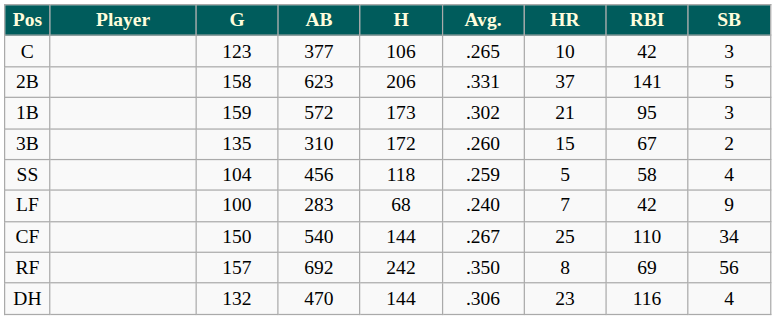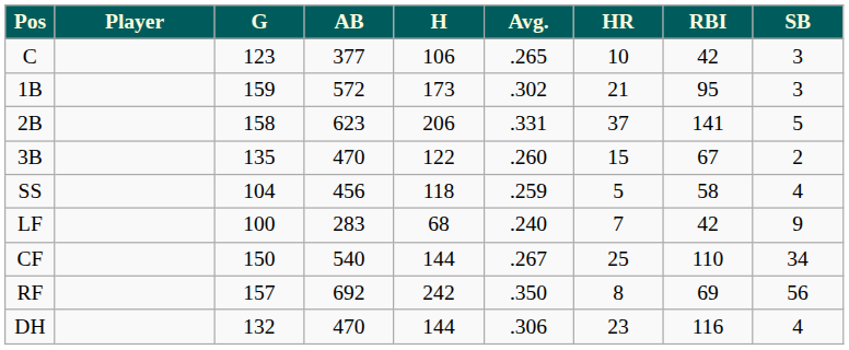 <table class="wikitable sortable">
 <tr>
 <th style="background:#005c5c; color:#fffddd; width:5%;">Pos</th>
 <th style="background:#005c5c; color:#fffddd; width:16%;">Player</th>
 <th style="background:#005c5c; color:#fffddd; width:9%;">G</th>
 <th style="background:#005c5c; color:#fffddd; width:9%;">AB</th>
 <th style="background:#005c5c; color:#fffddd; width:9%;">H</th>
 <th style="background:#005c5c; color:#fffddd; width:9%;">Avg.</th>
 <th style="background:#005c5c; color:#fffddd; width:9%;">HR</th>
 <th style="background:#005c5c; color:#fffddd; width:9%;">RBI</th>
 <th style="background:#005c5c; color:#fffddd; width:9%;">SB</th>
 </tr>
 <tr style="text-align:center;">
 <td>C</td>
 <td></td>
 <td>123</td>
 <td>377</td>
 <td>106</td>
 <td>.265</td>
 <td>10</td>
 <td>42</td>
 <td>3</td>
 </tr>
 <tr style="text-align:center;">
+<td>1B</td>
+<td></td>
+<td>159</td>
+<td>572</td>
+<td>173</td>
+<td>.302</td>
+<td>21</td>
+<td>95</td>
+<td>3</td>
+</tr>
+<tr style="text-align:center;">
 <td>2B</td>
 <td></td>
 <td>158</td>
 <td>623</td>
 <td>206</td>
 <td>.331</td>
 <td>37</td>
 <td>141</td>
 <td>5</td>
 </tr>
 <tr style="text-align:center;">
-<td>1B</td>
-<td></td>
-<td>159</td>
-<td>572</td>
-<td>173</td>
-<td>.302</td>
-<td>21</td>
-<td>95</td>
-<td>3</td>
-</tr>
-<tr style="text-align:center;">
 <td>3B</td>
 <td></td>
 <td>135</td>
-<td>310</td>
-<td>172</td>
+<td>470</td>
+<td>122</td>
 <td>.260</td>
 <td>15</td>
 <td>67</td>
 <td>2</td>
 </tr>
 <tr style="text-align:center;">
 <td>SS</td>
 <td></td>
 <td>104</td>
 <td>456</td>
 <td>118</td>
 <td>.259</td>
 <td>5</td>
 <td>58</td>
 <td>4</td>
 </tr>
 <tr style="text-align:center;">
 <td>LF</td>
 <td></td>
 <td>100</td>
 <td>283</td>
 <td>68</td>
 <td>.240</td>
 <td>7</td>
 <td>42</td>
 <td>9</td>
 </tr>
 <tr style="text-align:center;">
 <td>CF</td>
 <td></td>
 <td>150</td>
 <td>540</td>
 <td>144</td>
 <td>.267</td>
 <td>25</td>
 <td>110</td>
 <td>34</td>
 </tr>
 <tr style="text-align:center;">
 <td>RF</td>
 <td></td>
 <td>157</td>
 <td>692</td>
 <td>242</td>
 <td>.350</td>
 <td>8</td>
 <td>69</td>
 <td>56</td>
 </tr>
 <tr style="text-align:center;">
 <td>DH</td>
 <td></td>
 <td>132</td>
 <td>470</td>
 <td>144</td>
 <td>.306</td>
 <td>23</td>
 <td>116</td>
 <td>4</td>
 </tr>
 </table>
